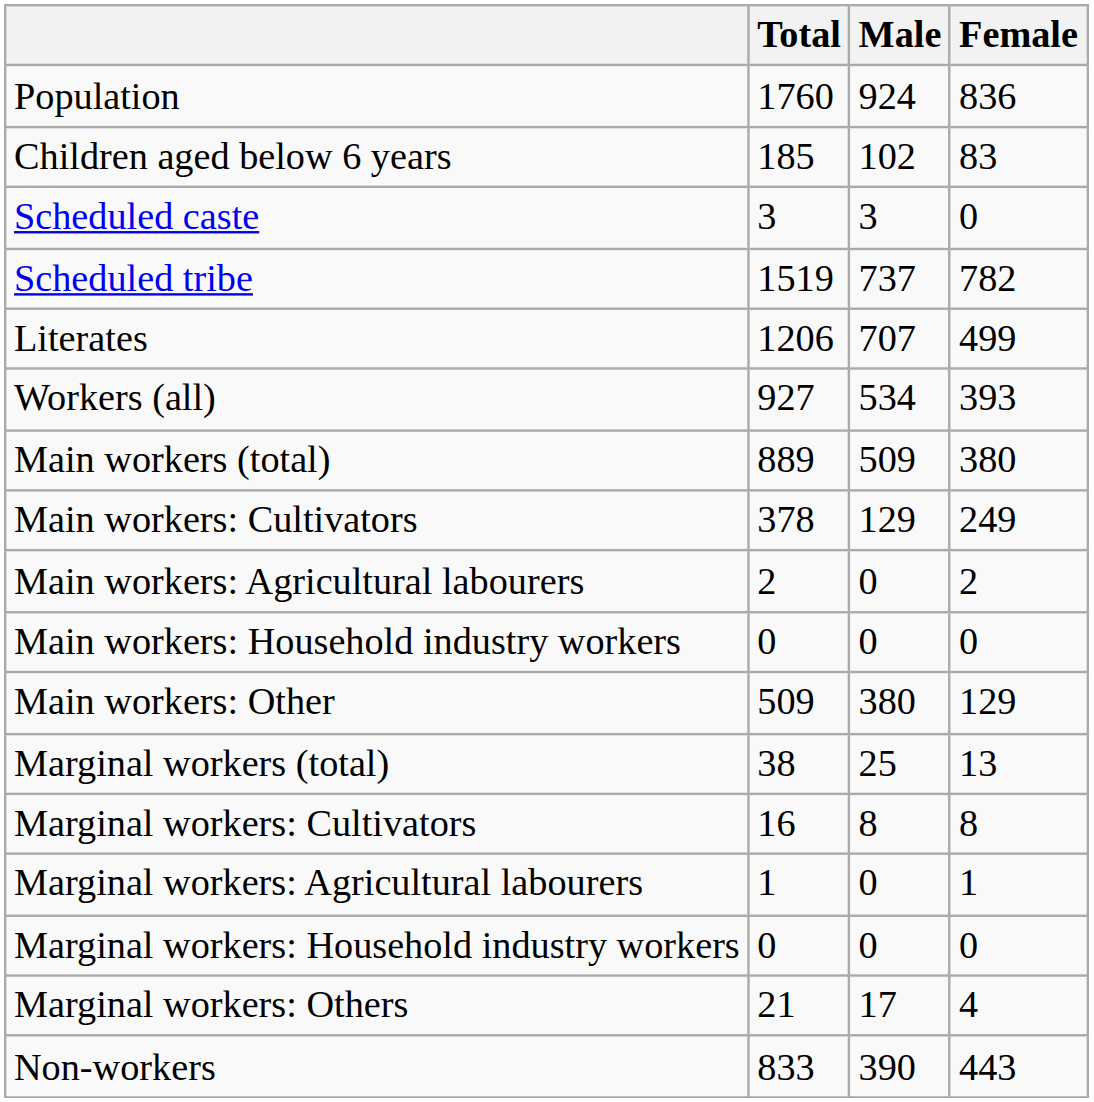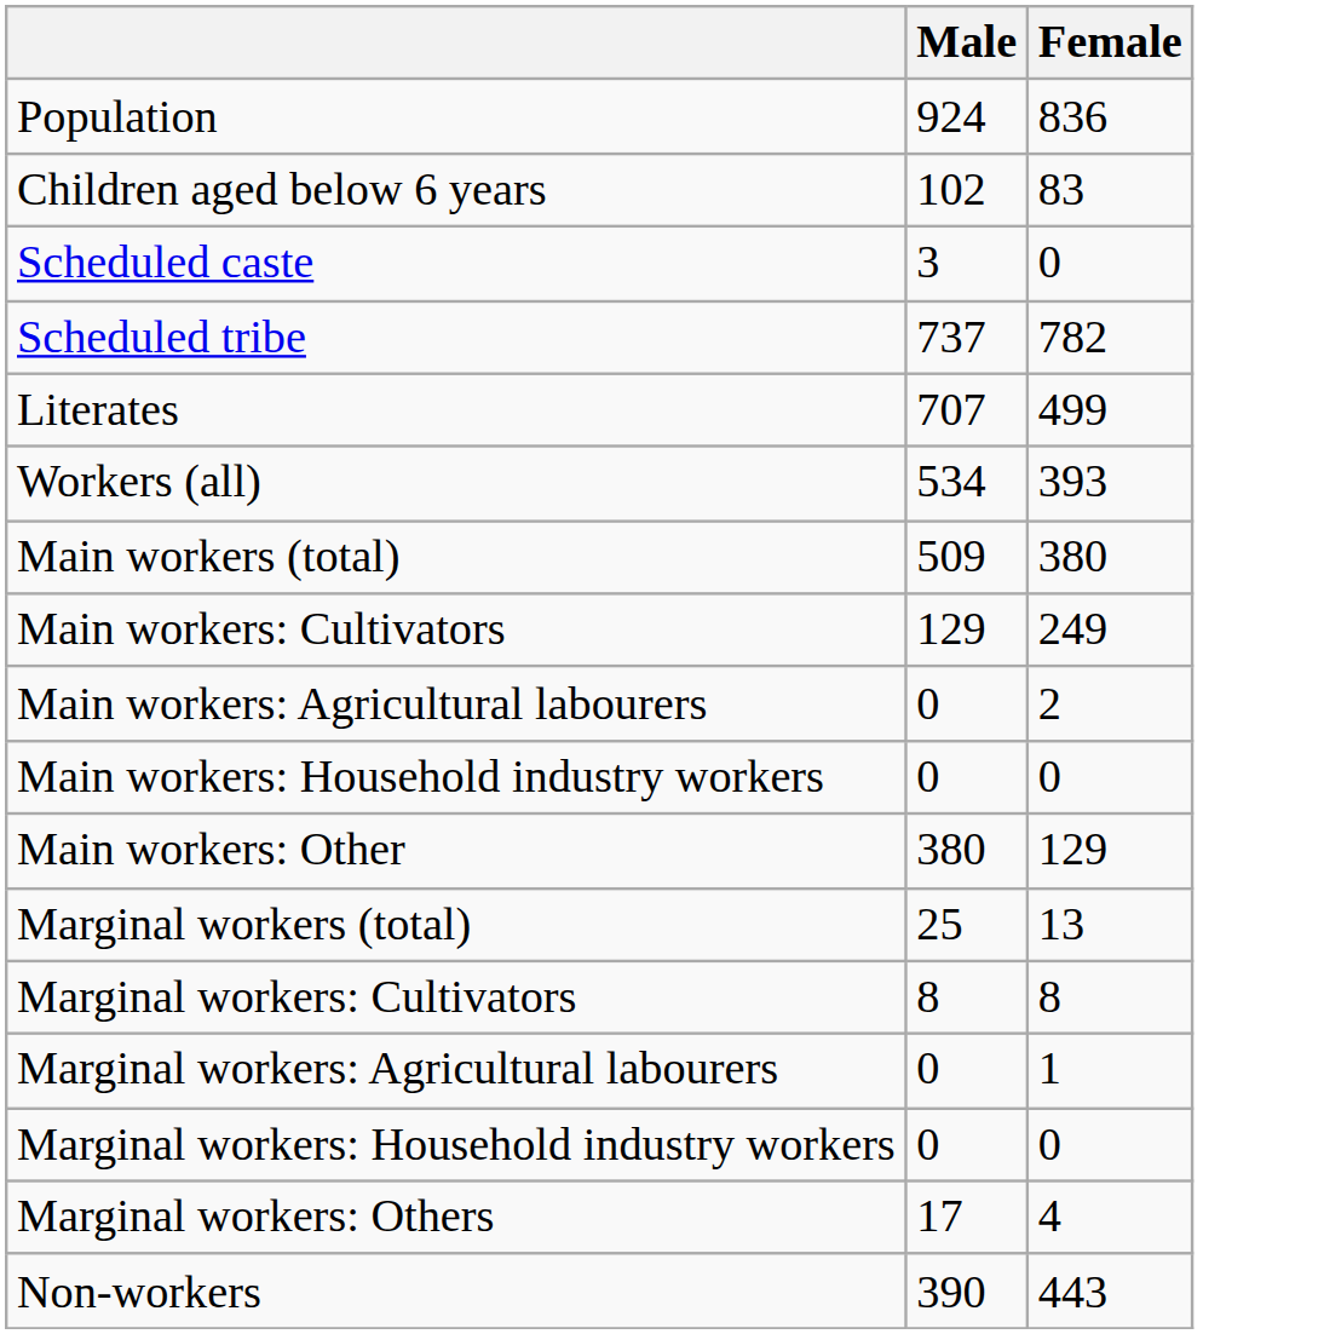 <table class="wikitable sortable">
 <tr>
 <th></th>
-<th>Total</th>
 <th>Male</th>
 <th>Female</th>
 </tr>
 <tr>
 <td>Population</td>
-<td>1760</td>
 <td>924</td>
 <td>836</td>
 </tr>
 <tr>
 <td>Children aged below 6 years</td>
-<td>185</td>
 <td>102</td>
 <td>83</td>
 </tr>
 <tr>
 <td><a href='#'>Scheduled caste</a></td>
 <td>3</td>
-<td>3</td>
 <td>0</td>
 </tr>
 <tr>
 <td><a href='#'>Scheduled tribe</a></td>
-<td>1519</td>
 <td>737</td>
 <td>782</td>
 </tr>
 <tr>
 <td>Literates</td>
-<td>1206</td>
 <td>707</td>
 <td>499</td>
 </tr>
 <tr>
 <td>Workers (all)</td>
-<td>927</td>
 <td>534</td>
 <td>393</td>
 </tr>
 <tr>
 <td>Main workers (total)</td>
-<td>889</td>
 <td>509</td>
 <td>380</td>
 </tr>
 <tr>
 <td>Main workers: Cultivators</td>
-<td>378</td>
 <td>129</td>
 <td>249</td>
 </tr>
 <tr>
 <td>Main workers: Agricultural labourers</td>
-<td>2</td>
 <td>0</td>
 <td>2</td>
 </tr>
 <tr>
 <td>Main workers: Household industry workers</td>
 <td>0</td>
 <td>0</td>
-<td>0</td>
 </tr>
 <tr>
 <td>Main workers: Other</td>
-<td>509</td>
 <td>380</td>
 <td>129</td>
 </tr>
 <tr>
 <td>Marginal workers (total)</td>
-<td>38</td>
 <td>25</td>
 <td>13</td>
 </tr>
 <tr>
 <td>Marginal workers: Cultivators</td>
-<td>16</td>
 <td>8</td>
 <td>8</td>
 </tr>
 <tr>
 <td>Marginal workers: Agricultural labourers</td>
-<td>1</td>
 <td>0</td>
 <td>1</td>
 </tr>
 <tr>
 <td>Marginal workers: Household industry workers</td>
 <td>0</td>
 <td>0</td>
-<td>0</td>
 </tr>
 <tr>
 <td>Marginal workers: Others</td>
-<td>21</td>
 <td>17</td>
 <td>4</td>
 </tr>
 <tr>
 <td>Non-workers</td>
-<td>833</td>
 <td>390</td>
 <td>443</td>
 </tr>
 </table>
